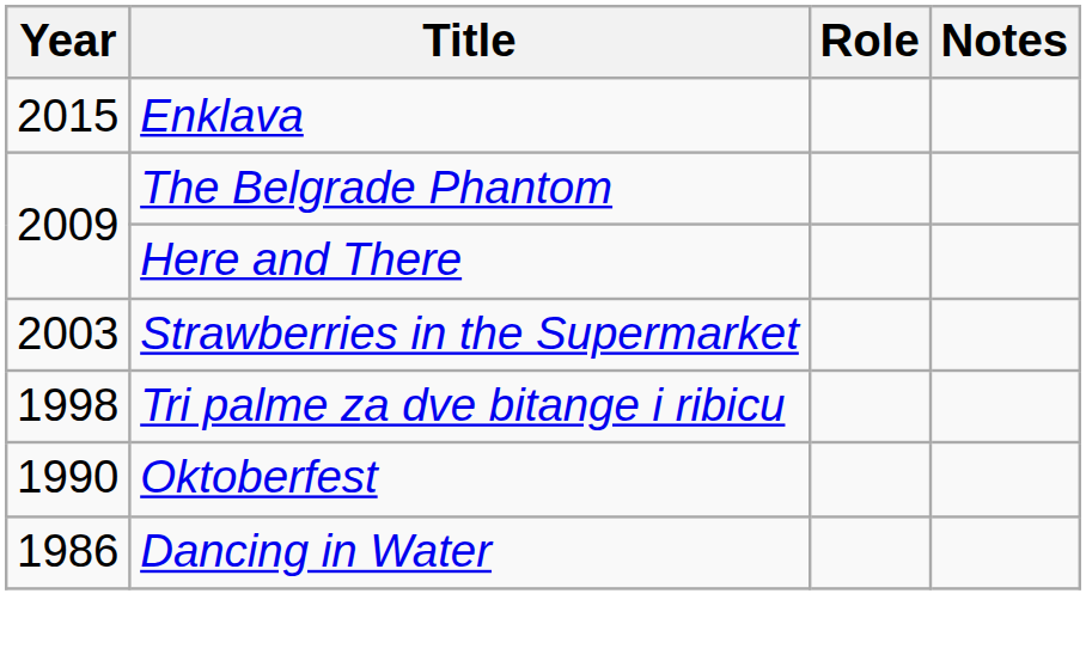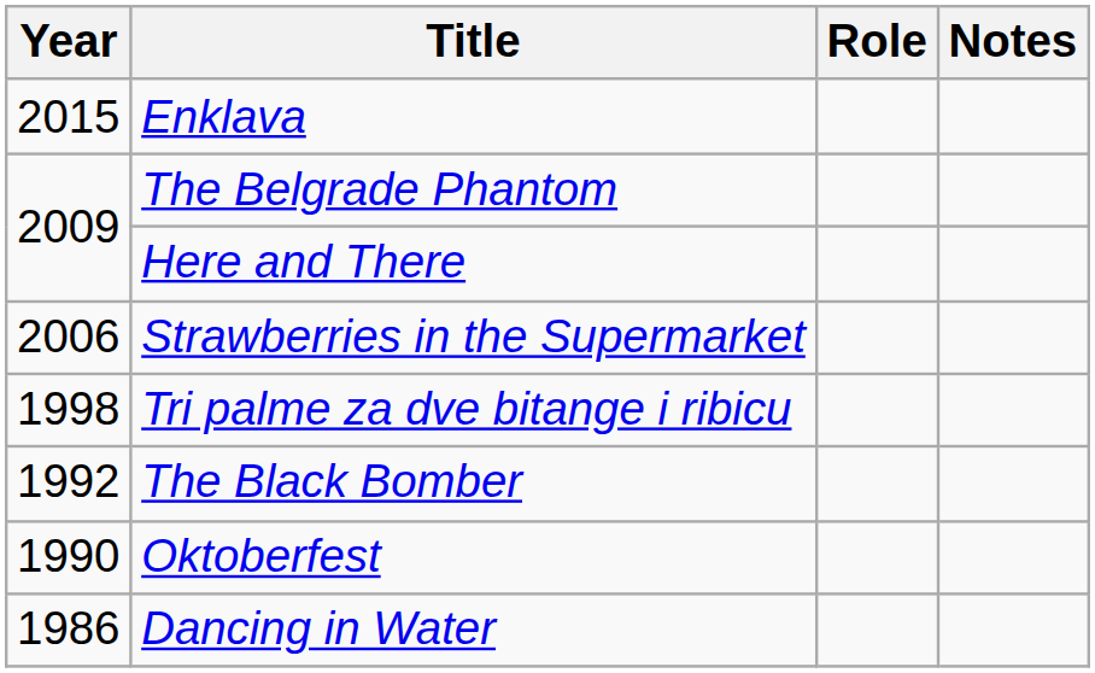 <table class="wikitable sortable">
 <tr>
 <th>Year</th>
 <th>Title</th>
 <th>Role</th>
 <th class="unsortable">Notes</th>
 </tr>
 <tr>
 <td>2015</td>
 <td><em><a href='#'>Enklava</a></em></td>
 <td></td>
 <td></td>
 </tr>
 <tr>
 <td rowspan=2>2009</td>
 <td><em><a href='#'>The Belgrade Phantom</a></em></td>
 <td></td>
 <td></td>
 </tr>
 <tr>
 <td><em><a href='#'>Here and There</a></em></td>
 <td></td>
 <td></td>
 </tr>
 <tr>
-<td>2003</td>
+<td>2006</td>
 <td><em><a href='#'>Strawberries in the Supermarket</a></em></td>
 <td></td>
 <td></td>
 </tr>
 <tr>
 <td>1998</td>
 <td><em><a href='#'>Tri palme za dve bitange i ribicu</a></em></td>
+<td></td>
+<td></td>
+</tr>
+<tr>
+<td>1992</td>
+<td><em><a href='#'>The Black Bomber</a></em></td>
 <td></td>
 <td></td>
 </tr>
 <tr>
 <td>1990</td>
 <td><em><a href='#'>Oktoberfest</a></em></td>
 <td></td>
 <td></td>
 </tr>
 <tr>
 <td>1986</td>
 <td><em><a href='#'>Dancing in Water</a></em></td>
 <td></td>
 <td></td>
 </tr>
 </table>
